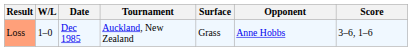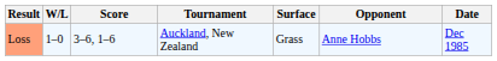 <table class="sortable wikitable">
 <tr>
 <th style="width:40px">Result</th>
 <th style="width:30px" class="unsortable">W/L</th>
-<th style="width:60px">Date</th>
+<th style="width:110px" class="unsortable">Score</th>
 <th style="width:150px">Tournament</th>
 <th style="width:55px">Surface</th>
 <th style="width:160px">Opponent</th>
-<th style="width:110px" class="unsortable">Score</th>
+<th style="width:60px">Date</th>
 </tr>
 <tr style="background:#f0f8ff;">
 <td style="background:#ffa07a;">Loss</td>
 <td>1–0</td>
-<td><a href='#'>Dec 1985</a></td>
+<td>3–6, 1–6</td>
 <td><a href='#'>Auckland</a>, New Zealand</td>
 <td>Grass</td>
 <td> <a href='#'>Anne Hobbs</a></td>
-<td>3–6, 1–6</td>
+<td><a href='#'>Dec 1985</a></td>
 </tr>
 </table>
